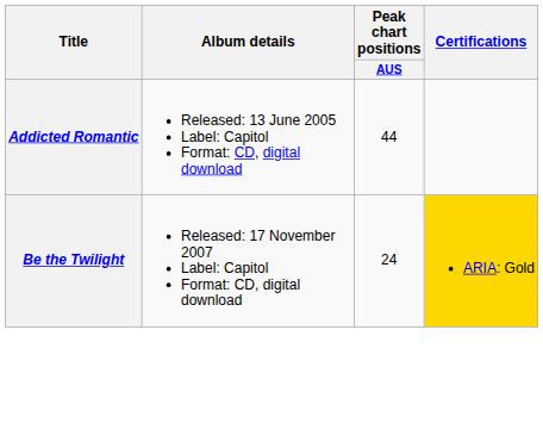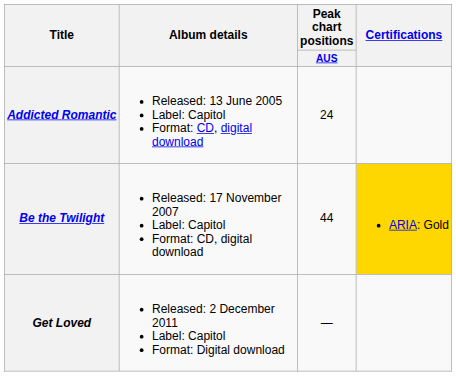 <table class="wikitable plainrowheaders">
 <tr>
 <th rowspan="2">Title</th>
 <th rowspan="2" width="230">Album details</th>
 <th colspan="1">Peak chart positions</th>
 <th rowspan="2"><a href='#'>Certifications</a></th>
 </tr>
 <tr>
 <th style="width:3em;font-size:85%"><a href='#'>AUS</a><br></th>
 </tr>
 <tr>
 <th scope="row"><em><a href='#'>Addicted Romantic</a></em></th>
 <td><br><ul><li>Released: 13 June 2005</li><li>Label: Capitol</li><li>Format: <a href='#'>CD</a>, <a href='#'>digital download</a></li></ul></td>
-<td align="center">44</td>
+<td align="center">24</td>
 <td></td>
 </tr>
 <tr>
 <th scope="row"><em><a href='#'>Be the Twilight</a></em></th>
 <td><br><ul><li>Released: 17 November 2007</li><li>Label: Capitol</li><li>Format: CD, digital download</li></ul></td>
-<td align="center">24</td>
+<td align="center">44</td>
 <td style="background: gold;"><br><ul><li><a href='#'>ARIA</a>: Gold</li></ul></td>
 </tr>
+<tr>
+<th scope="row"><em>Get Loved</em></th>
+<td><br><ul><li>Released: 2 December 2011</li><li>Label: Capitol</li><li>Format: Digital download</li></ul></td>
+<td align="center">—</td>
+<td></td>
+</tr>
 </table>
